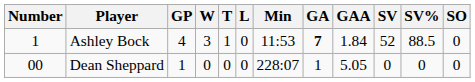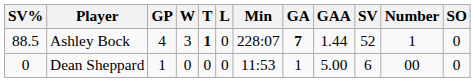 <table class="wikitable sortable" style="margin: 1em 1em 1em 0; background: #f9f9f9; border-collapse: collapse; text-align: center; border: 1px solid; padding: 4px; border-spacing=0;">
 <tr>
-<th>Number</th>
+<th>SV%</th>
 <th>Player</th>
 <th>GP</th>
 <th>W</th>
 <th>T</th>
 <th>L</th>
 <th>Min</th>
 <th>GA</th>
 <th>GAA</th>
 <th>SV</th>
-<th>SV%</th>
+<th>Number</th>
 <th>SO</th>
 </tr>
 <tr>
-<td>1</td>
+<td>88.5</td>
 <td align=left>Ashley Bock</td>
 <td>4</td>
 <td>3</td>
+<td><strong>1</strong></td>
+<td>0</td>
+<td>228:07</td>
+<td><strong>7</strong></td>
+<td>1.44</td>
+<td>52</td>
 <td>1</td>
-<td>0</td>
-<td>11:53</td>
-<td><strong>7</strong></td>
-<td>1.84</td>
-<td>52</td>
-<td>88.5</td>
 <td>0</td>
 </tr>
 <tr>
-<td>00</td>
+<td>0</td>
 <td align=left>Dean Sheppard</td>
 <td>1</td>
 <td>0</td>
 <td>0</td>
 <td>0</td>
-<td>228:07</td>
+<td>11:53</td>
 <td>1</td>
-<td>5.05</td>
-<td>0</td>
-<td>0</td>
+<td>5.00</td>
+<td>6</td>
+<td>00</td>
 <td>0</td>
 </tr>
 </table>
